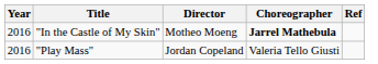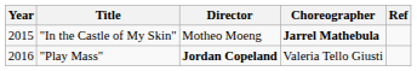 <table class="wikitable">
 <tr>
 <th>Year</th>
 <th>Title</th>
 <th>Director</th>
 <th>Choreographer</th>
 <th>Ref</th>
 </tr>
 <tr>
-<td>2016</td>
+<td>2015</td>
 <td>"In the Castle of My Skin"</td>
 <td>Motheo Moeng</td>
 <td><strong>Jarrel Mathebula</strong></td>
 <td></td>
 </tr>
 <tr>
 <td>2016</td>
 <td>"Play Mass"</td>
-<td>Jordan Copeland</td>
+<td><strong>Jordan Copeland</strong></td>
 <td>Valeria Tello Giusti</td>
 <td></td>
 </tr>
 </table>
